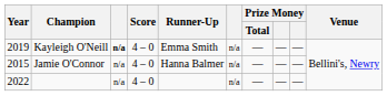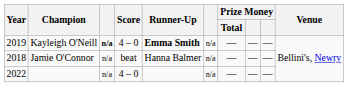 <table class="wikitable sortable">
 <tr>
 <th rowspan=2>Year</th>
 <th rowspan=2>Champion</th>
 <th rowspan=2></th>
 <th rowspan=2>Score</th>
 <th rowspan=2>Runner-Up</th>
 <th rowspan=2></th>
 <th colspan=3>Prize Money</th>
 <th rowspan=2>Venue</th>
 </tr>
 <tr>
 <th>Total</th>
 <th></th>
 <th></th>
 </tr>
 <tr>
 <td>2019</td>
 <td> Kayleigh O'Neill</td>
 <td align=center><strong><small><span>n/a</span></small></strong></td>
 <td align=center>4 – 0</td>
-<td> Emma Smith</td>
+<td><strong> Emma Smith</strong></td>
 <td align=center><small><span>n/a</span></small></td>
 <td align=center>—</td>
 <td align=center>—</td>
 <td align=center>—</td>
 <td rowspan=3>Bellini's, <a href='#'>Newry</a></td>
 </tr>
 <tr>
-<td>2015</td>
+<td>2018</td>
 <td> Jamie O'Connor</td>
 <td align=center><small><span>n/a</span></small></td>
-<td align=center>4 – 0</td>
+<td align=center>beat</td>
 <td> Hanna Balmer</td>
 <td align=center><small><span>n/a</span></small></td>
 <td align=center>—</td>
 <td align=center>—</td>
 <td align=center>—</td>
 </tr>
 <tr>
 <td>2022</td>
 <td></td>
 <td align=center><small><span>n/a</span></small></td>
 <td align=center>4 – 0</td>
 <td></td>
 <td align=center><small><span>n/a</span></small></td>
 <td align=center>—</td>
 <td align=center>—</td>
 <td align=center>—</td>
 </tr>
 </table>
